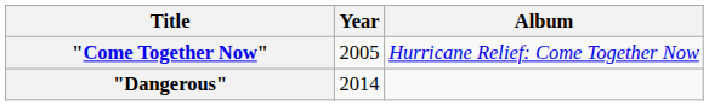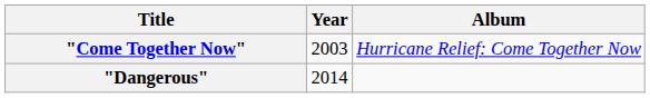 <table class="wikitable plainrowheaders" style="text-align:center;">
 <tr>
 <th style="width:16em;">Title</th>
 <th>Year</th>
 <th>Album</th>
 </tr>
 <tr>
 <th scope = "row">"<a href='#'>Come Together Now</a>"<br></th>
-<td>2005</td>
+<td>2003</td>
 <td><em><a href='#'>Hurricane Relief: Come Together Now</a></em></td>
 </tr>
 <tr>
 <th scope = "row">"Dangerous"<br></th>
 <td>2014</td>
 <td></td>
 </tr>
 </table>
